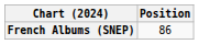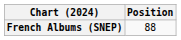 <table class="wikitable plainrowheaders" style="text-align:center">
 <tr>
 <th scope="col">Chart (2024)</th>
 <th scope="col">Position</th>
 </tr>
 <tr>
 <th scope="row">French Albums (SNEP)</th>
-<td>86</td>
+<td>88</td>
 </tr>
 </table>
